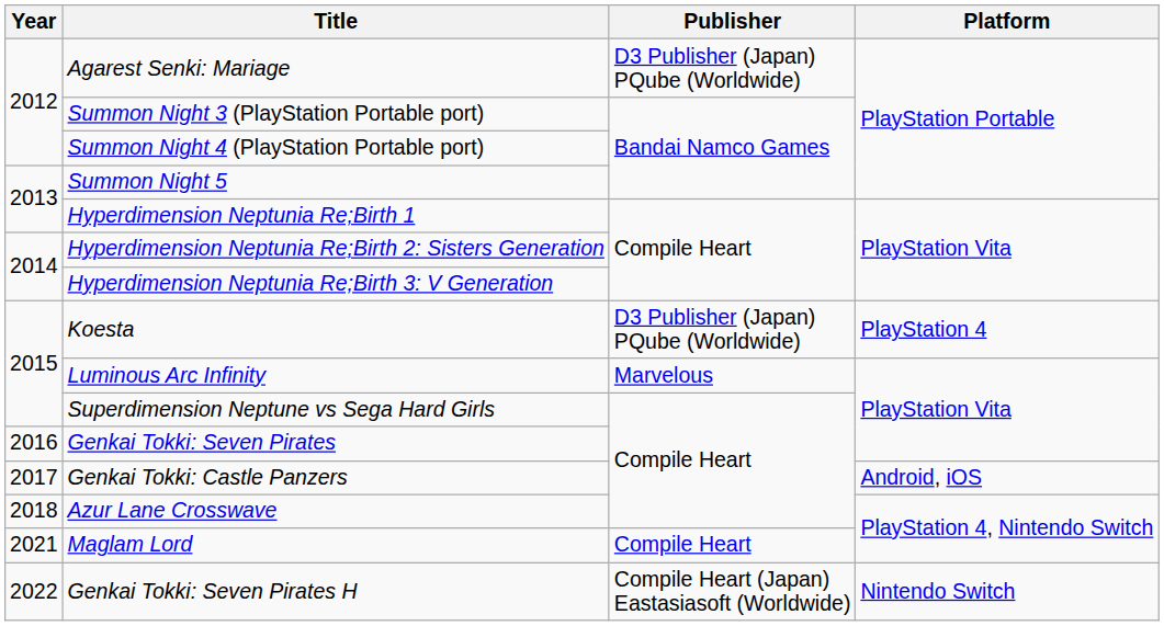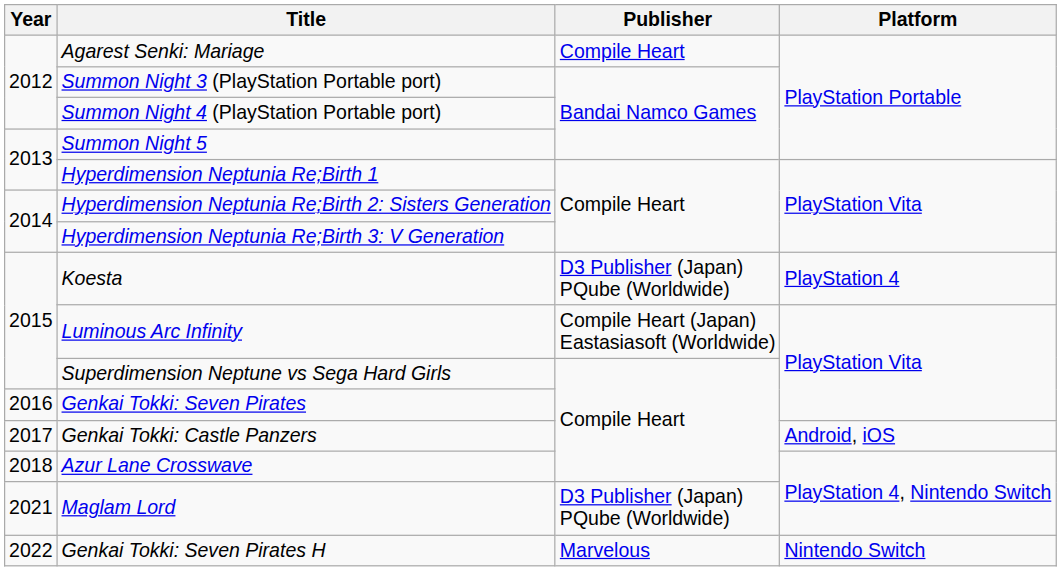 <table class="wikitable">
 <tr>
 <th>Year</th>
 <th>Title</th>
 <th>Publisher</th>
 <th>Platform</th>
 </tr>
 <tr>
 <td rowspan="3">2012</td>
 <td><em>Agarest Senki: Mariage</em></td>
-<td><a href='#'>D3 Publisher</a> (Japan)<br>PQube (Worldwide)</td>
+<td><a href='#'>Compile Heart</a></td>
 <td rowspan="4"><a href='#'>PlayStation Portable</a></td>
 </tr>
 <tr>
 <td><em><a href='#'>Summon Night 3</a></em> (PlayStation Portable port)</td>
 <td rowspan="3"><a href='#'>Bandai Namco Games</a></td>
 </tr>
 <tr>
 <td><em><a href='#'>Summon Night 4</a></em> (PlayStation Portable port)</td>
 </tr>
 <tr>
 <td rowspan="2">2013</td>
 <td><em><a href='#'>Summon Night 5</a></em></td>
 </tr>
 <tr>
 <td><em><a href='#'>Hyperdimension Neptunia Re;Birth 1</a></em></td>
 <td rowspan="3">Compile Heart</td>
 <td rowspan="3"><a href='#'>PlayStation Vita</a></td>
 </tr>
 <tr>
 <td rowspan="2">2014</td>
 <td><em><a href='#'>Hyperdimension Neptunia Re;Birth 2: Sisters Generation</a></em></td>
 </tr>
 <tr>
 <td><em><a href='#'>Hyperdimension Neptunia Re;Birth 3: V Generation</a></em></td>
 </tr>
 <tr>
 <td rowspan="3">2015</td>
 <td><em>Koesta</em></td>
 <td><a href='#'>D3 Publisher</a> (Japan)<br>PQube (Worldwide)</td>
 <td><a href='#'>PlayStation 4</a></td>
 </tr>
 <tr>
 <td><em><a href='#'>Luminous Arc Infinity</a></em></td>
-<td><a href='#'>Marvelous</a></td>
+<td>Compile Heart (Japan)<br>Eastasiasoft (Worldwide)</td>
 <td rowspan="3"><a href='#'>PlayStation Vita</a></td>
 </tr>
 <tr>
 <td><em>Superdimension Neptune vs Sega Hard Girls</em></td>
 <td rowspan="4">Compile Heart</td>
 </tr>
 <tr>
 <td rowspan="1">2016</td>
 <td><em><a href='#'>Genkai Tokki: Seven Pirates</a></em></td>
 </tr>
 <tr>
 <td rowspan="1">2017</td>
 <td><em>Genkai Tokki: Castle Panzers</em></td>
 <td><a href='#'>Android</a>, <a href='#'>iOS</a></td>
 </tr>
 <tr>
 <td>2018</td>
 <td><em><a href='#'>Azur Lane Crosswave</a></em></td>
 <td rowspan="2"><a href='#'>PlayStation 4</a>, <a href='#'>Nintendo Switch</a></td>
 </tr>
 <tr>
 <td>2021</td>
 <td><em><a href='#'>Maglam Lord</a></em></td>
-<td><a href='#'>Compile Heart</a></td>
+<td><a href='#'>D3 Publisher</a> (Japan)<br>PQube (Worldwide)</td>
 </tr>
 <tr>
 <td>2022</td>
 <td><em>Genkai Tokki: Seven Pirates H</em></td>
-<td>Compile Heart (Japan)<br>Eastasiasoft (Worldwide)</td>
+<td><a href='#'>Marvelous</a></td>
 <td><a href='#'>Nintendo Switch</a></td>
 </tr>
 </table>
